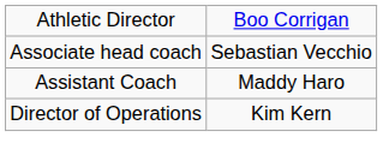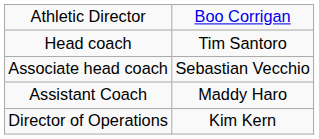 <table class="wikitable" style="text-align: center;">
 <tr>
 <td>Athletic Director</td>
 <td><a href='#'>Boo Corrigan</a></td>
+</tr>
+<tr>
+<td>Head coach</td>
+<td>Tim Santoro</td>
 </tr>
 <tr>
 <td>Associate head coach</td>
 <td>Sebastian Vecchio</td>
 </tr>
 <tr>
 <td>Assistant Coach</td>
 <td>Maddy Haro</td>
 </tr>
 <tr>
 <td>Director of Operations</td>
 <td>Kim Kern</td>
 </tr>
 </table>
